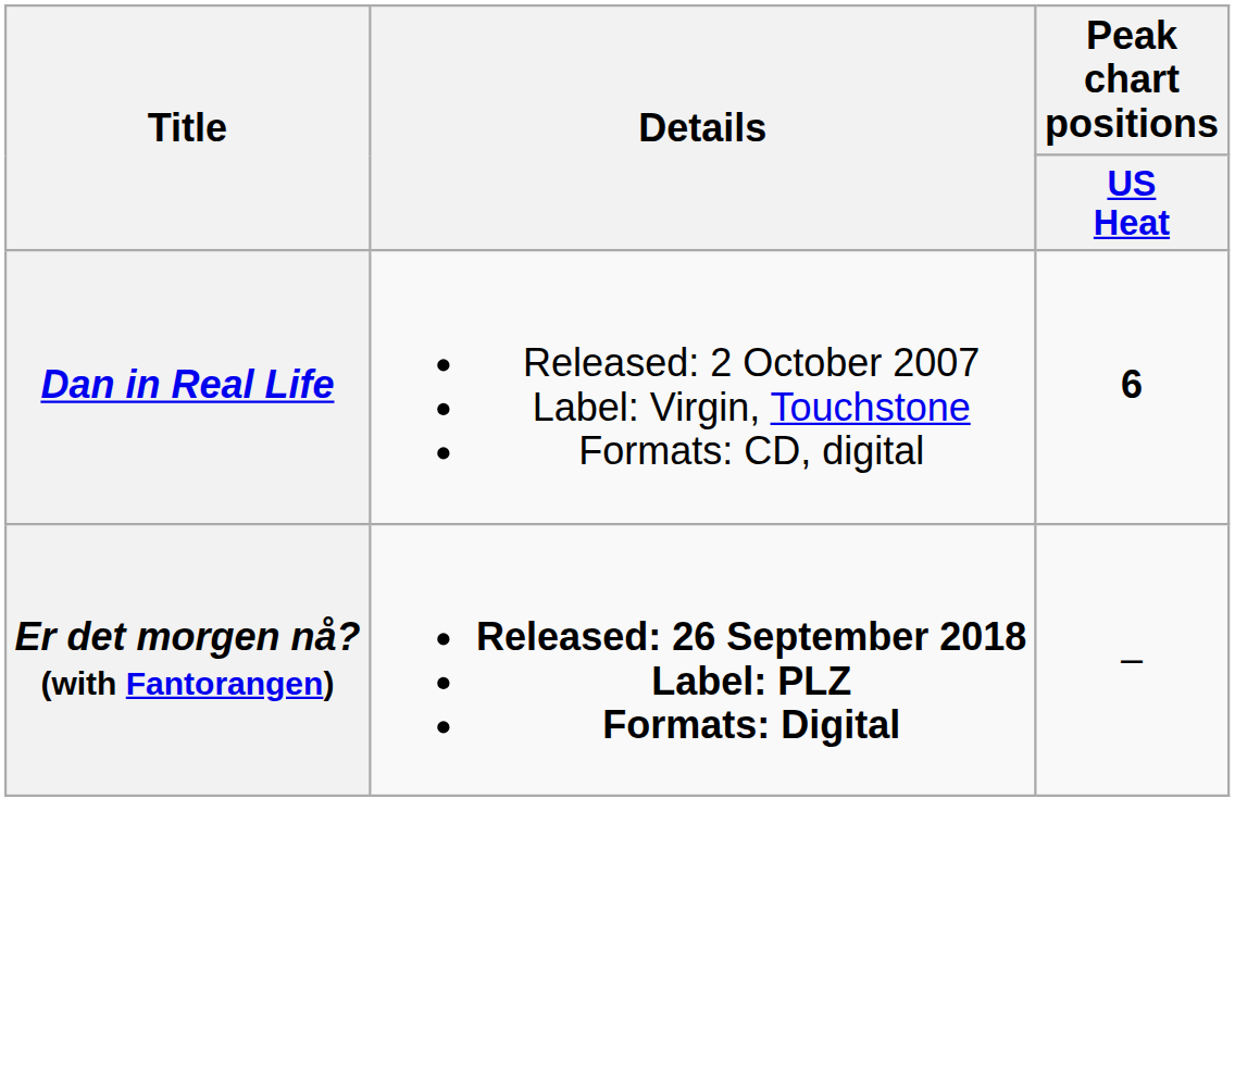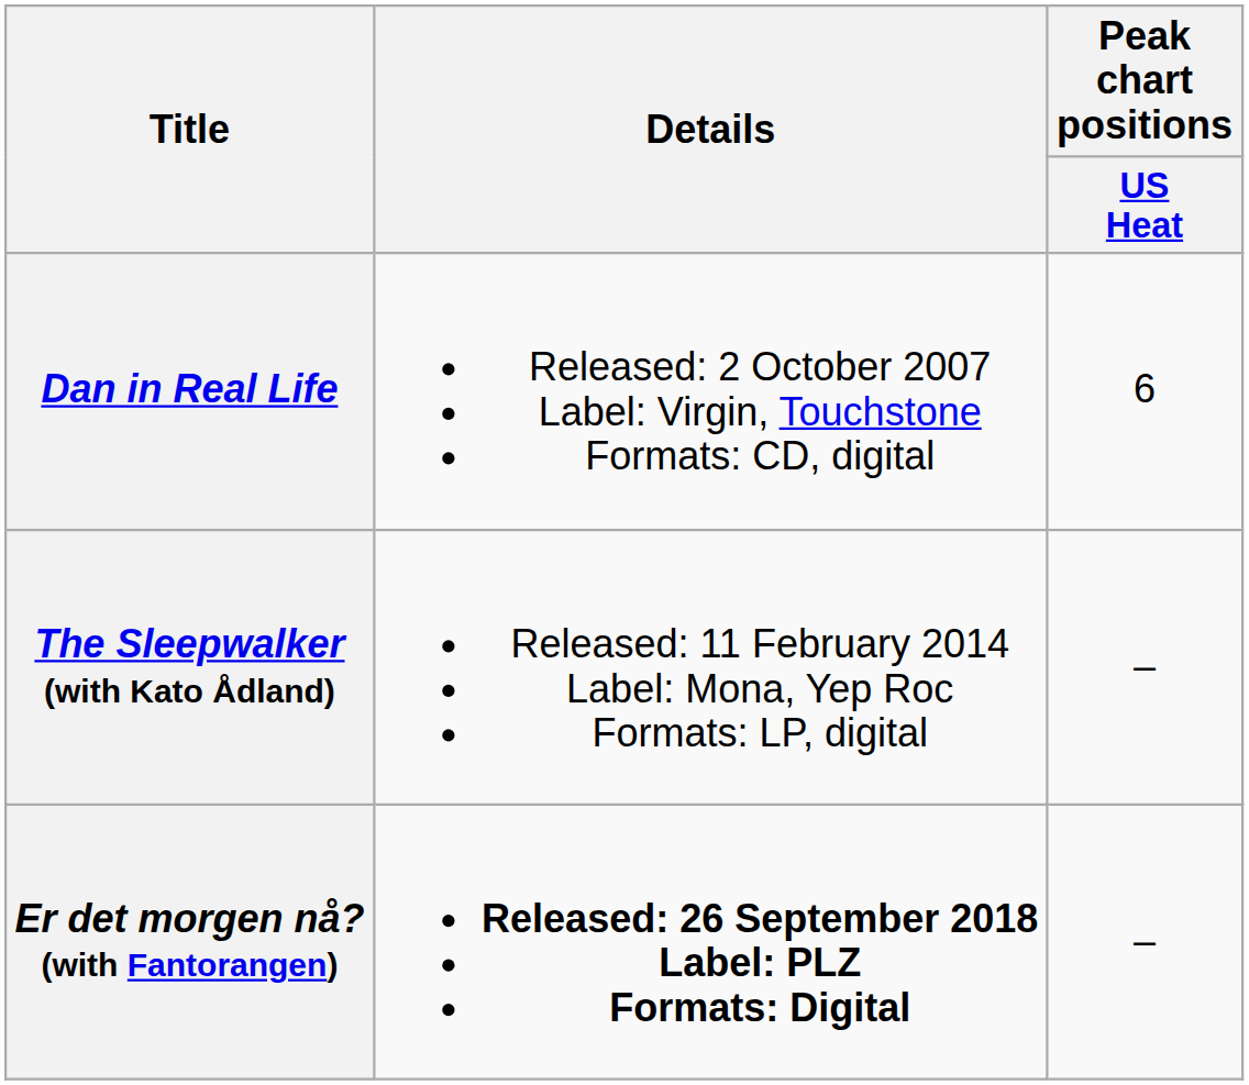 <table class="wikitable plainrowheaders" style="text-align:center;">
 <tr>
 <th scope="col" rowspan="2">Title</th>
 <th scope="col" rowspan="2">Details</th>
 <th scope="col" colspan="1">Peak chart positions</th>
 </tr>
 <tr>
 <th scope="col" style="width:2.5em; font-size:90%"><a href='#'>US<br>Heat</a><br></th>
 </tr>
 <tr>
 <th scope="row"><em><a href='#'>Dan in Real Life</a></em></th>
 <td><br><ul><li>Released: 2 October 2007</li><li>Label: Virgin, <a href='#'>Touchstone</a></li><li>Formats: CD, digital</li></ul></td>
-<td><strong>6</strong></td>
+<td>6</td>
+</tr>
+<tr>
+<th scope="row"><em><a href='#'>The Sleepwalker</a></em><br><small>(with Kato Ådland)</small></th>
+<td><br><ul><li>Released: 11 February 2014</li><li>Label: Mona, Yep Roc</li><li>Formats: LP, digital</li></ul></td>
+<td>–</td>
 </tr>
 <tr>
 <th scope="row"><em>Er det morgen nå?</em><br><small>(with <a href='#'>Fantorangen</a>)</small></th>
 <td><strong><br><ul><li>Released: 26 September 2018</li><li>Label: PLZ</li><li>Formats: Digital</li></ul></strong></td>
 <td>–</td>
 </tr>
 </table>
